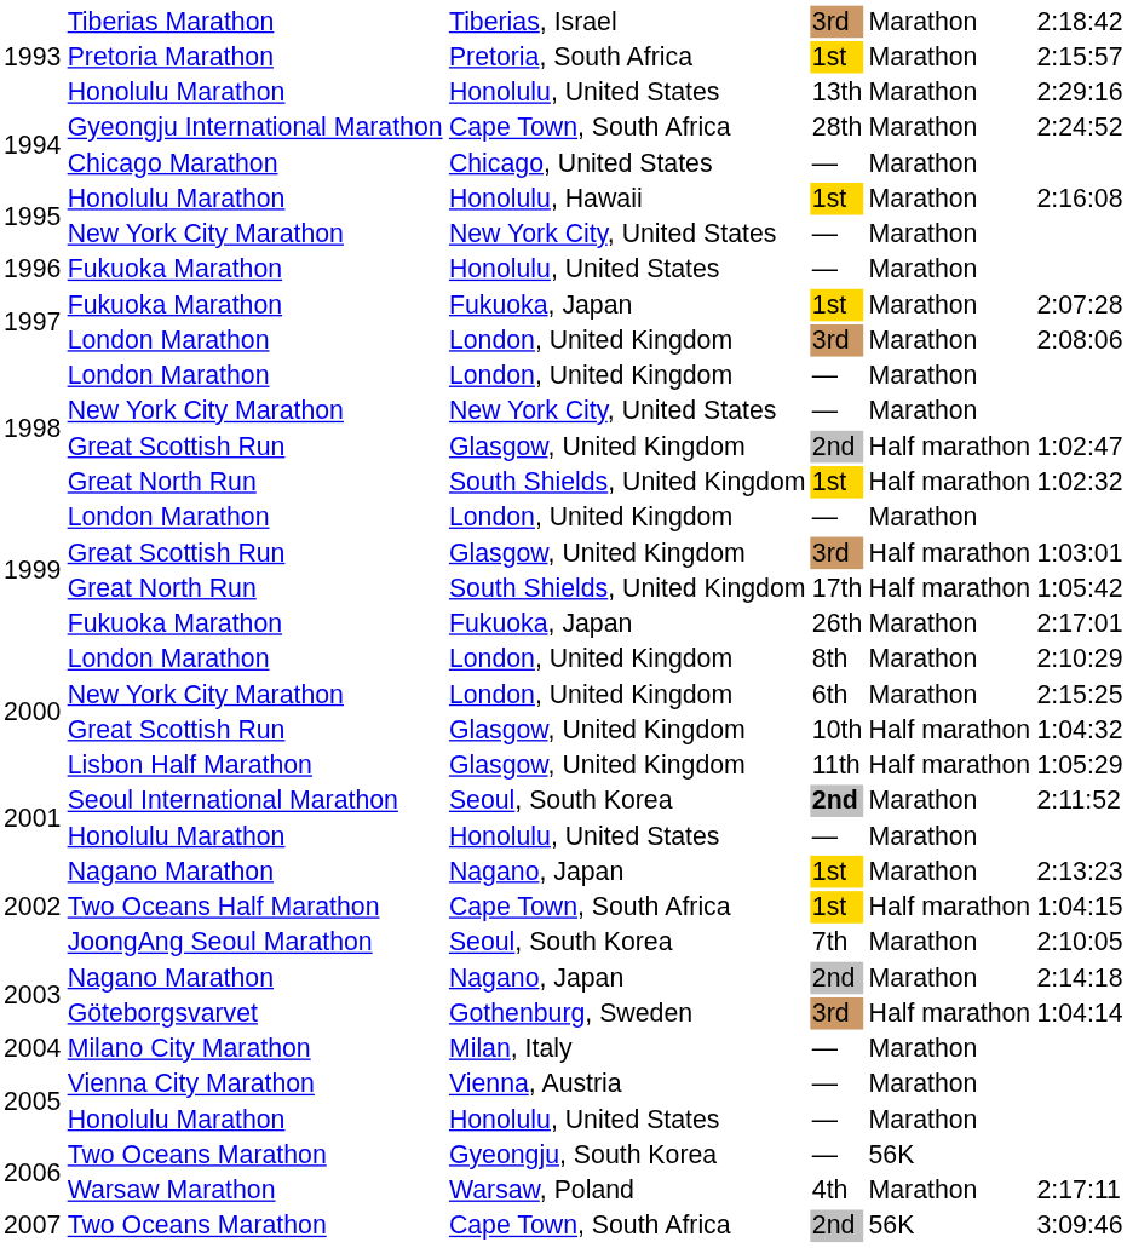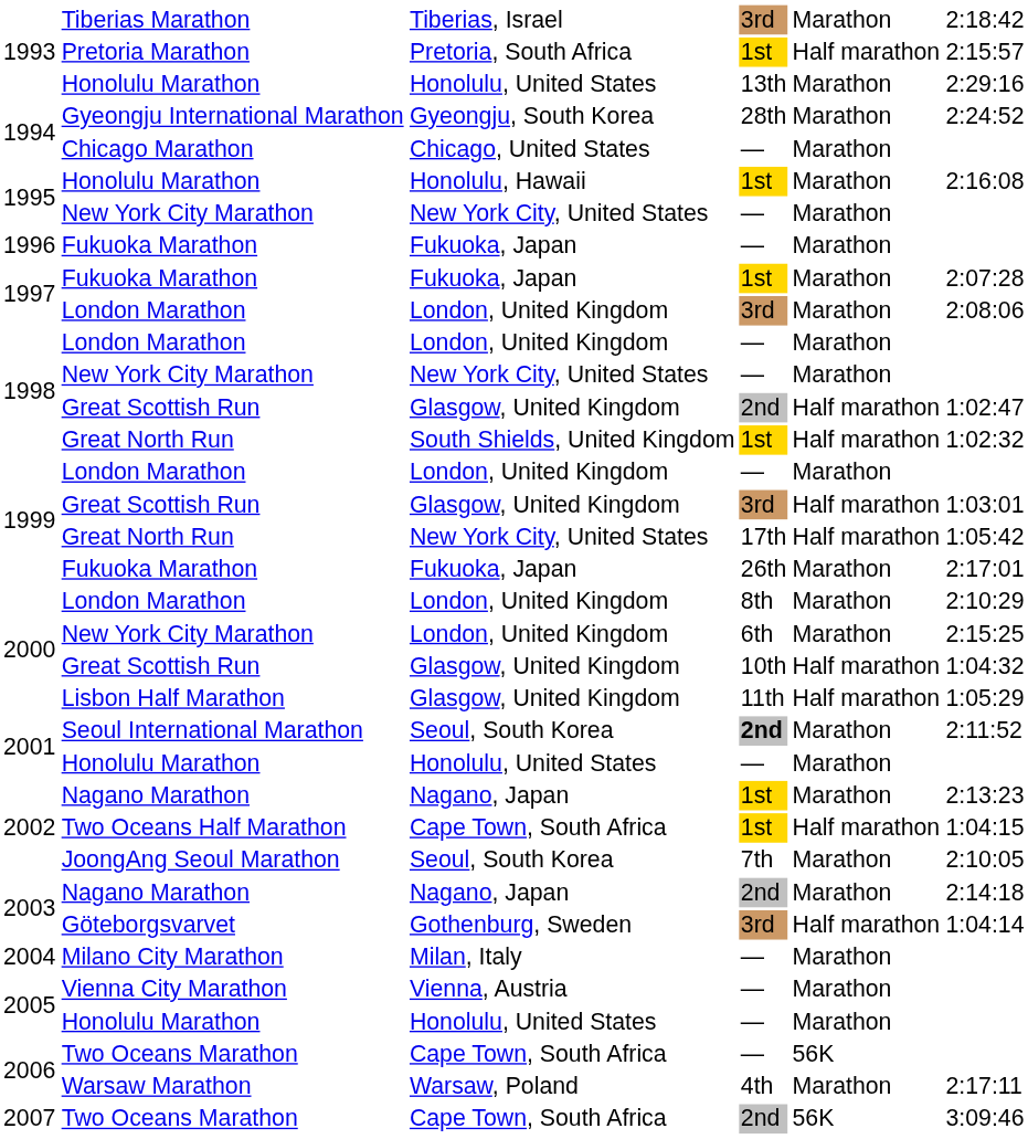 <table>
 <tr>
 <td rowspan=3>1993</td>
 <td><a href='#'>Tiberias Marathon</a></td>
 <td><a href='#'>Tiberias</a>, Israel</td>
 <td bgcolor=cc9966>3rd</td>
 <td>Marathon</td>
 <td>2:18:42</td>
 </tr>
 <tr>
 <td><a href='#'>Pretoria Marathon</a></td>
 <td><a href='#'>Pretoria</a>, South Africa</td>
 <td bgcolor=gold>1st</td>
-<td>Marathon</td>
+<td>Half marathon</td>
 <td>2:15:57</td>
 </tr>
 <tr>
 <td><a href='#'>Honolulu Marathon</a></td>
 <td><a href='#'>Honolulu</a>, United States</td>
 <td>13th</td>
 <td>Marathon</td>
 <td>2:29:16</td>
 </tr>
 <tr>
 <td rowspan=2>1994</td>
 <td><a href='#'>Gyeongju International Marathon</a></td>
-<td><a href='#'>Cape Town</a>, South Africa</td>
+<td><a href='#'>Gyeongju</a>, South Korea</td>
 <td>28th</td>
 <td>Marathon</td>
 <td>2:24:52</td>
 </tr>
 <tr>
 <td><a href='#'>Chicago Marathon</a></td>
 <td><a href='#'>Chicago</a>, United States</td>
 <td>—</td>
 <td>Marathon</td>
 <td></td>
 </tr>
 <tr>
 <td rowspan=2>1995</td>
 <td><a href='#'>Honolulu Marathon</a></td>
 <td><a href='#'>Honolulu</a>, Hawaii</td>
 <td bgcolor="gold">1st</td>
 <td>Marathon</td>
 <td>2:16:08</td>
 </tr>
 <tr>
 <td><a href='#'>New York City Marathon</a></td>
 <td><a href='#'>New York City</a>, United States</td>
 <td>—</td>
 <td>Marathon</td>
 <td></td>
 </tr>
 <tr>
 <td>1996</td>
 <td><a href='#'>Fukuoka Marathon</a></td>
-<td><a href='#'>Honolulu</a>, United States</td>
+<td><a href='#'>Fukuoka</a>, Japan</td>
 <td>—</td>
 <td>Marathon</td>
 <td></td>
 </tr>
 <tr>
 <td rowspan=2>1997</td>
 <td><a href='#'>Fukuoka Marathon</a></td>
 <td><a href='#'>Fukuoka</a>, Japan</td>
 <td bgcolor="gold">1st</td>
 <td>Marathon</td>
 <td>2:07:28</td>
 </tr>
 <tr>
 <td><a href='#'>London Marathon</a></td>
 <td><a href='#'>London</a>, United Kingdom</td>
 <td bgcolor=cc9966>3rd</td>
 <td>Marathon</td>
 <td>2:08:06</td>
 </tr>
 <tr>
 <td rowspan=4>1998</td>
 <td><a href='#'>London Marathon</a></td>
 <td><a href='#'>London</a>, United Kingdom</td>
 <td>—</td>
 <td>Marathon</td>
 <td></td>
 </tr>
 <tr>
 <td><a href='#'>New York City Marathon</a></td>
 <td><a href='#'>New York City</a>, United States</td>
 <td>—</td>
 <td>Marathon</td>
 <td></td>
 </tr>
 <tr>
 <td><a href='#'>Great Scottish Run</a></td>
 <td><a href='#'>Glasgow</a>, United Kingdom</td>
 <td bgcolor=silver>2nd</td>
 <td>Half marathon</td>
 <td>1:02:47</td>
 </tr>
 <tr>
 <td><a href='#'>Great North Run</a></td>
 <td><a href='#'>South Shields</a>, United Kingdom</td>
 <td bgcolor=gold>1st</td>
 <td>Half marathon</td>
 <td>1:02:32</td>
 </tr>
 <tr>
 <td rowspan=4>1999</td>
 <td><a href='#'>London Marathon</a></td>
 <td><a href='#'>London</a>, United Kingdom</td>
 <td>—</td>
 <td>Marathon</td>
 <td></td>
 </tr>
 <tr>
 <td><a href='#'>Great Scottish Run</a></td>
 <td><a href='#'>Glasgow</a>, United Kingdom</td>
 <td bgcolor=cc9966>3rd</td>
 <td>Half marathon</td>
 <td>1:03:01</td>
 </tr>
 <tr>
 <td><a href='#'>Great North Run</a></td>
-<td><a href='#'>South Shields</a>, United Kingdom</td>
+<td><a href='#'>New York City</a>, United States</td>
 <td>17th</td>
 <td>Half marathon</td>
 <td>1:05:42</td>
 </tr>
 <tr>
 <td><a href='#'>Fukuoka Marathon</a></td>
 <td><a href='#'>Fukuoka</a>, Japan</td>
 <td>26th</td>
 <td>Marathon</td>
 <td>2:17:01</td>
 </tr>
 <tr>
 <td rowspan=4>2000</td>
 <td><a href='#'>London Marathon</a></td>
 <td><a href='#'>London</a>, United Kingdom</td>
 <td>8th</td>
 <td>Marathon</td>
 <td>2:10:29</td>
 </tr>
 <tr>
 <td><a href='#'>New York City Marathon</a></td>
 <td><a href='#'>London</a>, United Kingdom</td>
 <td>6th</td>
 <td>Marathon</td>
 <td>2:15:25</td>
 </tr>
 <tr>
 <td><a href='#'>Great Scottish Run</a></td>
 <td><a href='#'>Glasgow</a>, United Kingdom</td>
 <td>10th</td>
 <td>Half marathon</td>
 <td>1:04:32</td>
 </tr>
 <tr>
 <td><a href='#'>Lisbon Half Marathon</a></td>
 <td><a href='#'>Glasgow</a>, United Kingdom</td>
 <td>11th</td>
 <td>Half marathon</td>
 <td>1:05:29</td>
 </tr>
 <tr>
 <td rowspan=2>2001</td>
 <td><a href='#'>Seoul International Marathon</a></td>
 <td><a href='#'>Seoul</a>, South Korea</td>
 <td bgcolor=silver><strong>2nd</strong></td>
 <td>Marathon</td>
 <td>2:11:52</td>
 </tr>
 <tr>
 <td><a href='#'>Honolulu Marathon</a></td>
 <td><a href='#'>Honolulu</a>, United States</td>
 <td>—</td>
 <td>Marathon</td>
 <td></td>
 </tr>
 <tr>
 <td rowspan=3>2002</td>
 <td><a href='#'>Nagano Marathon</a></td>
 <td><a href='#'>Nagano</a>, Japan</td>
 <td bgcolor="gold">1st</td>
 <td>Marathon</td>
 <td>2:13:23</td>
 </tr>
 <tr>
 <td><a href='#'>Two Oceans Half Marathon</a></td>
 <td><a href='#'>Cape Town</a>, South Africa</td>
 <td bgcolor=gold>1st</td>
 <td>Half marathon</td>
 <td>1:04:15</td>
 </tr>
 <tr>
 <td><a href='#'>JoongAng Seoul Marathon</a></td>
 <td><a href='#'>Seoul</a>, South Korea</td>
 <td>7th</td>
 <td>Marathon</td>
 <td>2:10:05</td>
 </tr>
 <tr>
 <td rowspan=2>2003</td>
 <td><a href='#'>Nagano Marathon</a></td>
 <td><a href='#'>Nagano</a>, Japan</td>
 <td bgcolor=silver>2nd</td>
 <td>Marathon</td>
 <td>2:14:18</td>
 </tr>
 <tr>
 <td><a href='#'>Göteborgsvarvet</a></td>
 <td><a href='#'>Gothenburg</a>, Sweden</td>
 <td bgcolor=cc9966>3rd</td>
 <td>Half marathon</td>
 <td>1:04:14</td>
 </tr>
 <tr>
 <td>2004</td>
 <td><a href='#'>Milano City Marathon</a></td>
 <td><a href='#'>Milan</a>, Italy</td>
 <td>—</td>
 <td>Marathon</td>
 <td></td>
 </tr>
 <tr>
 <td rowspan=2>2005</td>
 <td><a href='#'>Vienna City Marathon</a></td>
 <td><a href='#'>Vienna</a>, Austria</td>
 <td>—</td>
 <td>Marathon</td>
 <td></td>
 </tr>
 <tr>
 <td><a href='#'>Honolulu Marathon</a></td>
 <td><a href='#'>Honolulu</a>, United States</td>
 <td>—</td>
 <td>Marathon</td>
 <td></td>
 </tr>
 <tr>
 <td rowspan=2>2006</td>
 <td><a href='#'>Two Oceans Marathon</a></td>
-<td><a href='#'>Gyeongju</a>, South Korea</td>
+<td><a href='#'>Cape Town</a>, South Africa</td>
 <td>—</td>
 <td>56K</td>
 <td></td>
 </tr>
 <tr>
 <td><a href='#'>Warsaw Marathon</a></td>
 <td><a href='#'>Warsaw</a>, Poland</td>
 <td>4th</td>
 <td>Marathon</td>
 <td>2:17:11</td>
 </tr>
 <tr>
 <td>2007</td>
 <td><a href='#'>Two Oceans Marathon</a></td>
 <td><a href='#'>Cape Town</a>, South Africa</td>
 <td bgcolor=silver>2nd</td>
 <td>56K</td>
 <td>3:09:46</td>
 </tr>
 </table>
